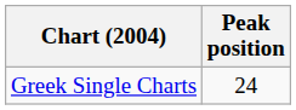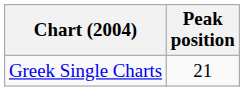 <table class="wikitable">
 <tr>
 <th align="center">Chart (2004)</th>
 <th align="center">Peak<br>position</th>
 </tr>
 <tr>
 <td align="left"><a href='#'>Greek Single Charts</a></td>
-<td align="center">24</td>
+<td align="center">21</td>
 </tr>
 </table>
